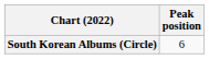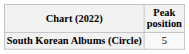 <table class="wikitable plainrowheaders" style="text-align:center">
 <tr>
 <th scope="col">Chart (2022)</th>
 <th scope="col">Peak<br>position</th>
 </tr>
 <tr>
 <th scope="row">South Korean Albums (Circle)</th>
-<td>6</td>
+<td>5</td>
 </tr>
 </table>
